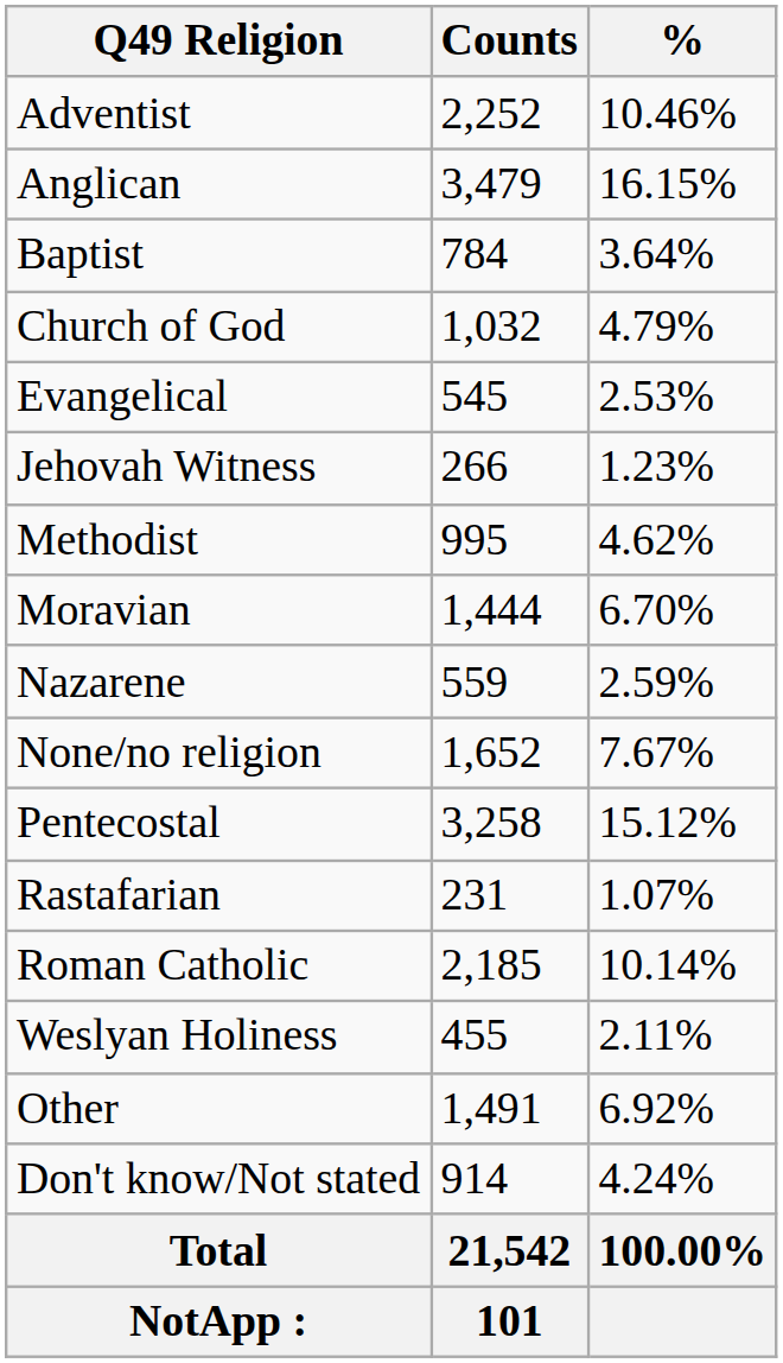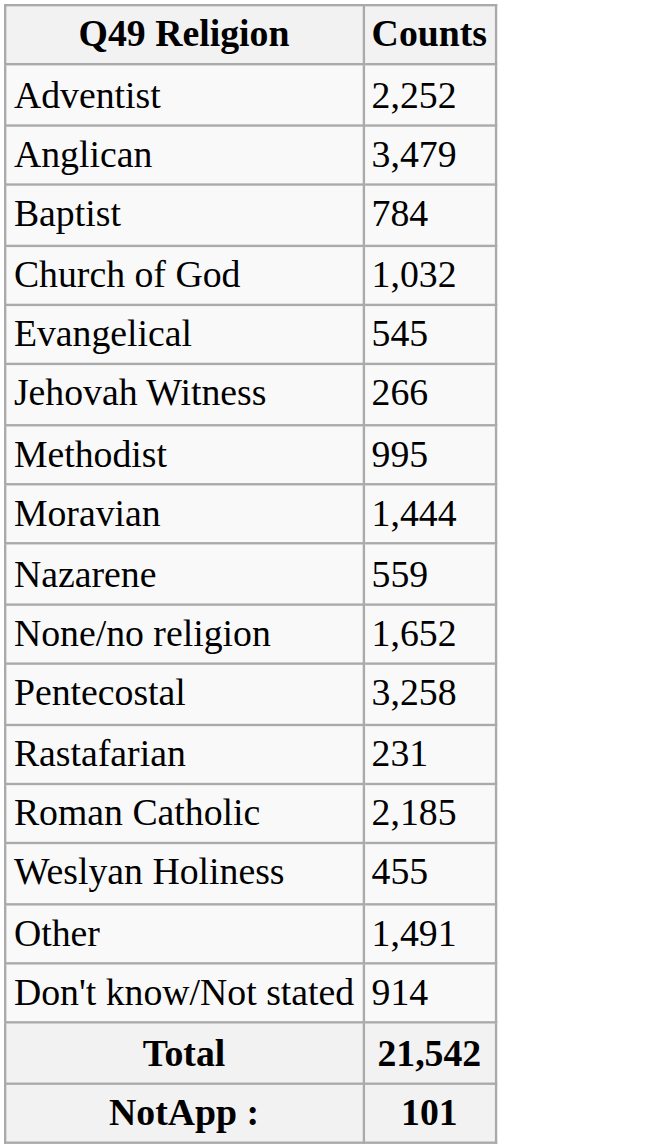 <table class="wikitable sortable">
 <tr>
 <th>Q49 Religion</th>
 <th>Counts</th>
-<th>%</th>
 </tr>
 <tr>
 <td>Adventist</td>
 <td>2,252</td>
-<td>10.46%</td>
 </tr>
 <tr>
 <td>Anglican</td>
 <td>3,479</td>
-<td>16.15%</td>
 </tr>
 <tr>
 <td>Baptist</td>
 <td>784</td>
-<td>3.64%</td>
 </tr>
 <tr>
 <td>Church of God</td>
 <td>1,032</td>
-<td>4.79%</td>
 </tr>
 <tr>
 <td>Evangelical</td>
 <td>545</td>
-<td>2.53%</td>
 </tr>
 <tr>
 <td>Jehovah Witness</td>
 <td>266</td>
-<td>1.23%</td>
 </tr>
 <tr>
 <td>Methodist</td>
 <td>995</td>
-<td>4.62%</td>
 </tr>
 <tr>
 <td>Moravian</td>
 <td>1,444</td>
-<td>6.70%</td>
 </tr>
 <tr>
 <td>Nazarene</td>
 <td>559</td>
-<td>2.59%</td>
 </tr>
 <tr>
 <td>None/no religion</td>
 <td>1,652</td>
-<td>7.67%</td>
 </tr>
 <tr>
 <td>Pentecostal</td>
 <td>3,258</td>
-<td>15.12%</td>
 </tr>
 <tr>
 <td>Rastafarian</td>
 <td>231</td>
-<td>1.07%</td>
 </tr>
 <tr>
 <td>Roman Catholic</td>
 <td>2,185</td>
-<td>10.14%</td>
 </tr>
 <tr>
 <td>Weslyan Holiness</td>
 <td>455</td>
-<td>2.11%</td>
 </tr>
 <tr>
 <td>Other</td>
 <td>1,491</td>
-<td>6.92%</td>
 </tr>
 <tr>
 <td>Don't know/Not stated</td>
 <td>914</td>
-<td>4.24%</td>
 </tr>
 <tr>
 <th>Total</th>
 <th>21,542</th>
-<th>100.00%</th>
 </tr>
 <tr>
 <th>NotApp :</th>
 <th>101</th>
-<th></th>
 </tr>
 </table>
